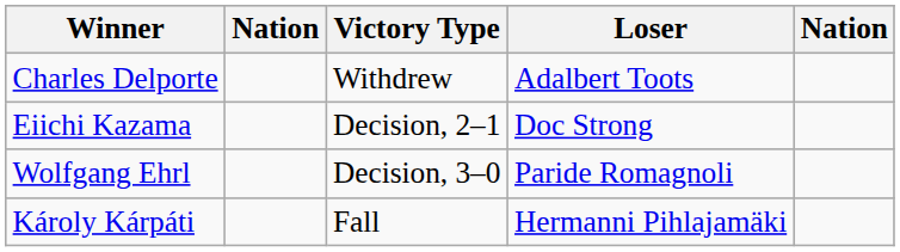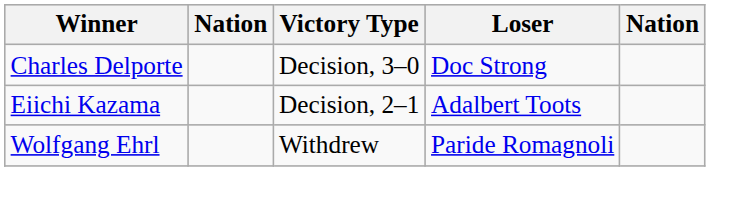 <table class="wikitable sortable" style="text-align:left;">
 <tr>
 <th>Winner</th>
 <th>Nation</th>
 <th>Victory Type</th>
 <th>Loser</th>
 <th>Nation</th>
 </tr>
 <tr>
 <td><a href='#'>Charles Delporte</a></td>
 <td></td>
-<td>Withdrew</td>
-<td><a href='#'>Adalbert Toots</a></td>
+<td>Decision, 3–0</td>
+<td><a href='#'>Doc Strong</a></td>
 <td></td>
 </tr>
 <tr>
 <td><a href='#'>Eiichi Kazama</a></td>
 <td></td>
 <td>Decision, 2–1</td>
-<td><a href='#'>Doc Strong</a></td>
+<td><a href='#'>Adalbert Toots</a></td>
 <td></td>
 </tr>
 <tr>
 <td><a href='#'>Wolfgang Ehrl</a></td>
 <td></td>
-<td>Decision, 3–0</td>
+<td>Withdrew</td>
 <td><a href='#'>Paride Romagnoli</a></td>
 <td></td>
 </tr>
-<tr>
-<td><a href='#'>Károly Kárpáti</a></td>
-<td></td>
-<td>Fall</td>
-<td><a href='#'>Hermanni Pihlajamäki</a></td>
-<td></td>
-</tr>
 </table>
